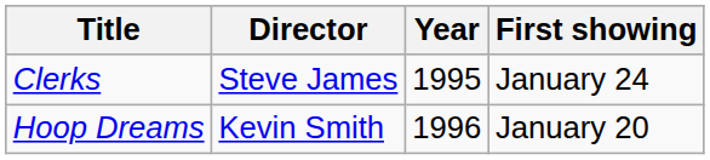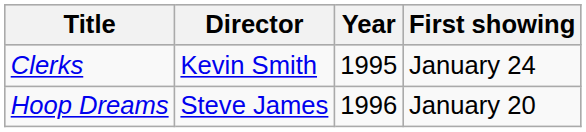 <table class="wikitable sortable">
 <tr>
 <th>Title</th>
 <th>Director</th>
 <th>Year</th>
 <th>First showing</th>
 </tr>
 <tr>
 <td><em><a href='#'>Clerks</a></em></td>
-<td><a href='#'>Steve James</a></td>
+<td><a href='#'>Kevin Smith</a></td>
 <td>1995</td>
 <td>January 24</td>
 </tr>
 <tr>
 <td><em><a href='#'>Hoop Dreams</a></em></td>
-<td><a href='#'>Kevin Smith</a></td>
+<td><a href='#'>Steve James</a></td>
 <td>1996</td>
 <td>January 20</td>
 </tr>
 </table>
